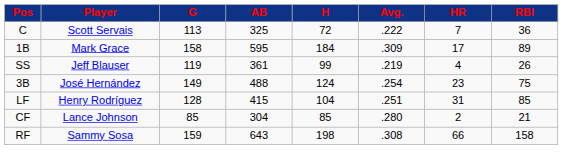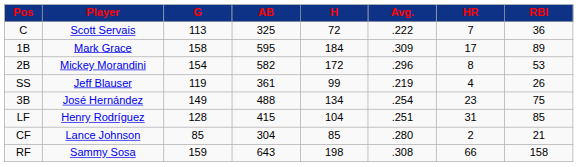 <table class="wikitable sortable">
 <tr>
 <th style="background:#0e3386;color:red;" width="5%">Pos</th>
 <th style="background:#0e3386;color:red;" width="16%">Player</th>
 <th style="background:#0e3386;color:red;" width="9%">G</th>
 <th style="background:#0e3386;color:red;" width="9%">AB</th>
 <th style="background:#0e3386;color:red;" width="9%">H</th>
 <th style="background:#0e3386;color:red;" width="9%">Avg.</th>
 <th style="background:#0e3386;color:red;" width="9%">HR</th>
 <th style="background:#0e3386;color:red;" width="9%">RBI</th>
 </tr>
 <tr align="center">
 <td>C</td>
 <td><a href='#'>Scott Servais</a></td>
 <td>113</td>
 <td>325</td>
 <td>72</td>
 <td>.222</td>
 <td>7</td>
 <td>36</td>
 </tr>
 <tr align="center">
 <td>1B</td>
 <td><a href='#'>Mark Grace</a></td>
 <td>158</td>
 <td>595</td>
 <td>184</td>
 <td>.309</td>
 <td>17</td>
 <td>89</td>
 </tr>
 <tr align="center">
+<td>2B</td>
+<td><a href='#'>Mickey Morandini</a></td>
+<td>154</td>
+<td>582</td>
+<td>172</td>
+<td>.296</td>
+<td>8</td>
+<td>53</td>
+</tr>
+<tr align="center">
 <td>SS</td>
 <td><a href='#'>Jeff Blauser</a></td>
 <td>119</td>
 <td>361</td>
 <td>99</td>
 <td>.219</td>
 <td>4</td>
 <td>26</td>
 </tr>
 <tr align="center">
 <td>3B</td>
 <td><a href='#'>José Hernández</a></td>
 <td>149</td>
 <td>488</td>
-<td>124</td>
+<td>134</td>
 <td>.254</td>
 <td>23</td>
 <td>75</td>
 </tr>
 <tr align="center">
 <td>LF</td>
 <td><a href='#'>Henry Rodríguez</a></td>
 <td>128</td>
 <td>415</td>
 <td>104</td>
 <td>.251</td>
 <td>31</td>
 <td>85</td>
 </tr>
 <tr align="center">
 <td>CF</td>
 <td><a href='#'>Lance Johnson</a></td>
 <td>85</td>
 <td>304</td>
 <td>85</td>
 <td>.280</td>
 <td>2</td>
 <td>21</td>
 </tr>
 <tr align="center">
 <td>RF</td>
 <td><a href='#'>Sammy Sosa</a></td>
 <td>159</td>
 <td>643</td>
 <td>198</td>
 <td>.308</td>
 <td>66</td>
 <td>158</td>
 </tr>
 </table>
